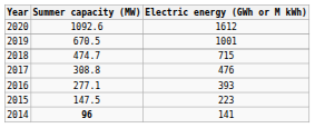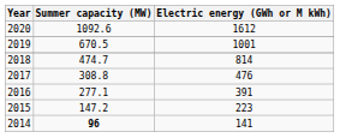 <table class="wikitable" style="text-align:center">
 <tr>
 <th>Year</th>
 <th>Summer capacity (MW)</th>
 <th>Electric energy (GWh or M kWh)</th>
 </tr>
 <tr !>
 <td>2020</td>
 <td>1092.6</td>
 <td>1612</td>
 </tr>
 <tr>
 </tr>
 <tr !>
 <td>2019</td>
 <td>670.5</td>
 <td>1001</td>
 </tr>
 <tr>
 </tr>
 <tr !>
 <td>2018</td>
 <td>474.7</td>
-<td>715</td>
+<td>814</td>
 </tr>
 <tr>
 <td>2017</td>
 <td>308.8</td>
 <td>476</td>
 </tr>
 <tr>
 <td>2016</td>
 <td>277.1</td>
-<td>393</td>
+<td>391</td>
 </tr>
 <tr>
 <td>2015</td>
-<td>147.5</td>
+<td>147.2</td>
 <td>223</td>
 </tr>
 <tr>
 <td>2014</td>
 <td><strong>96</strong></td>
 <td>141</td>
 </tr>
 </table>
